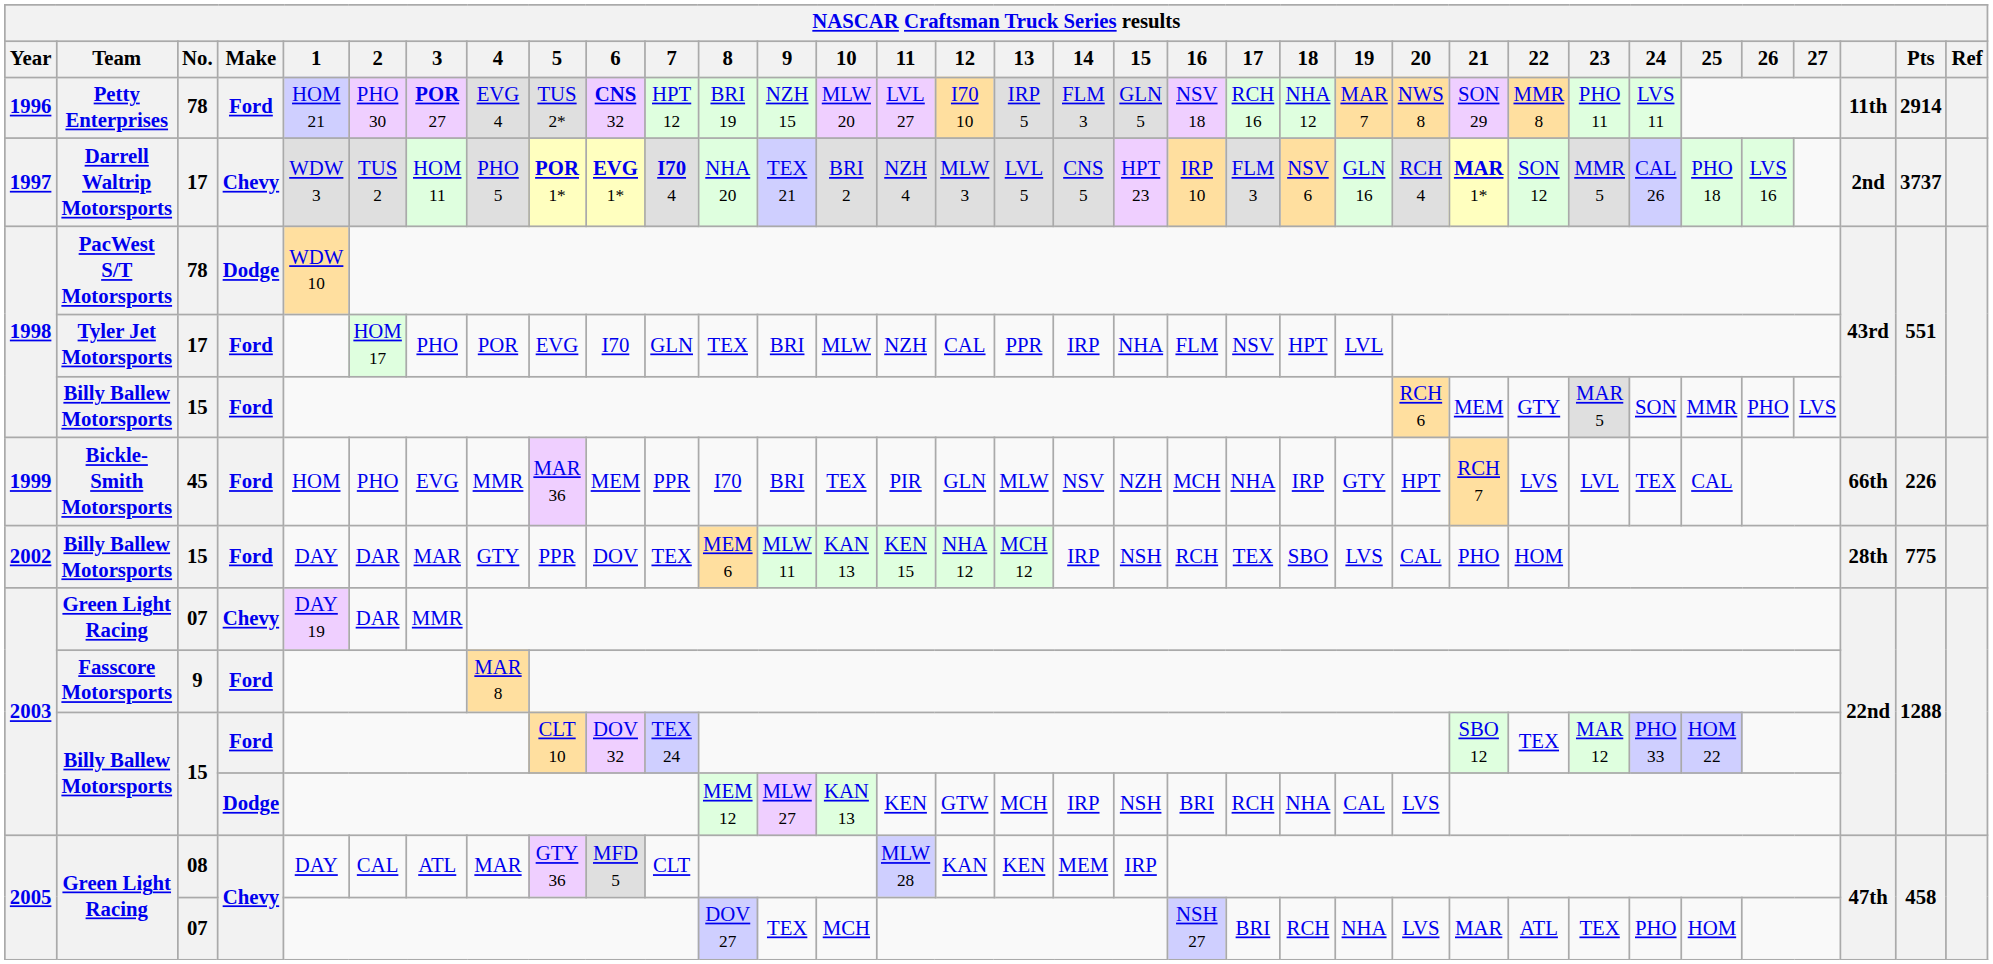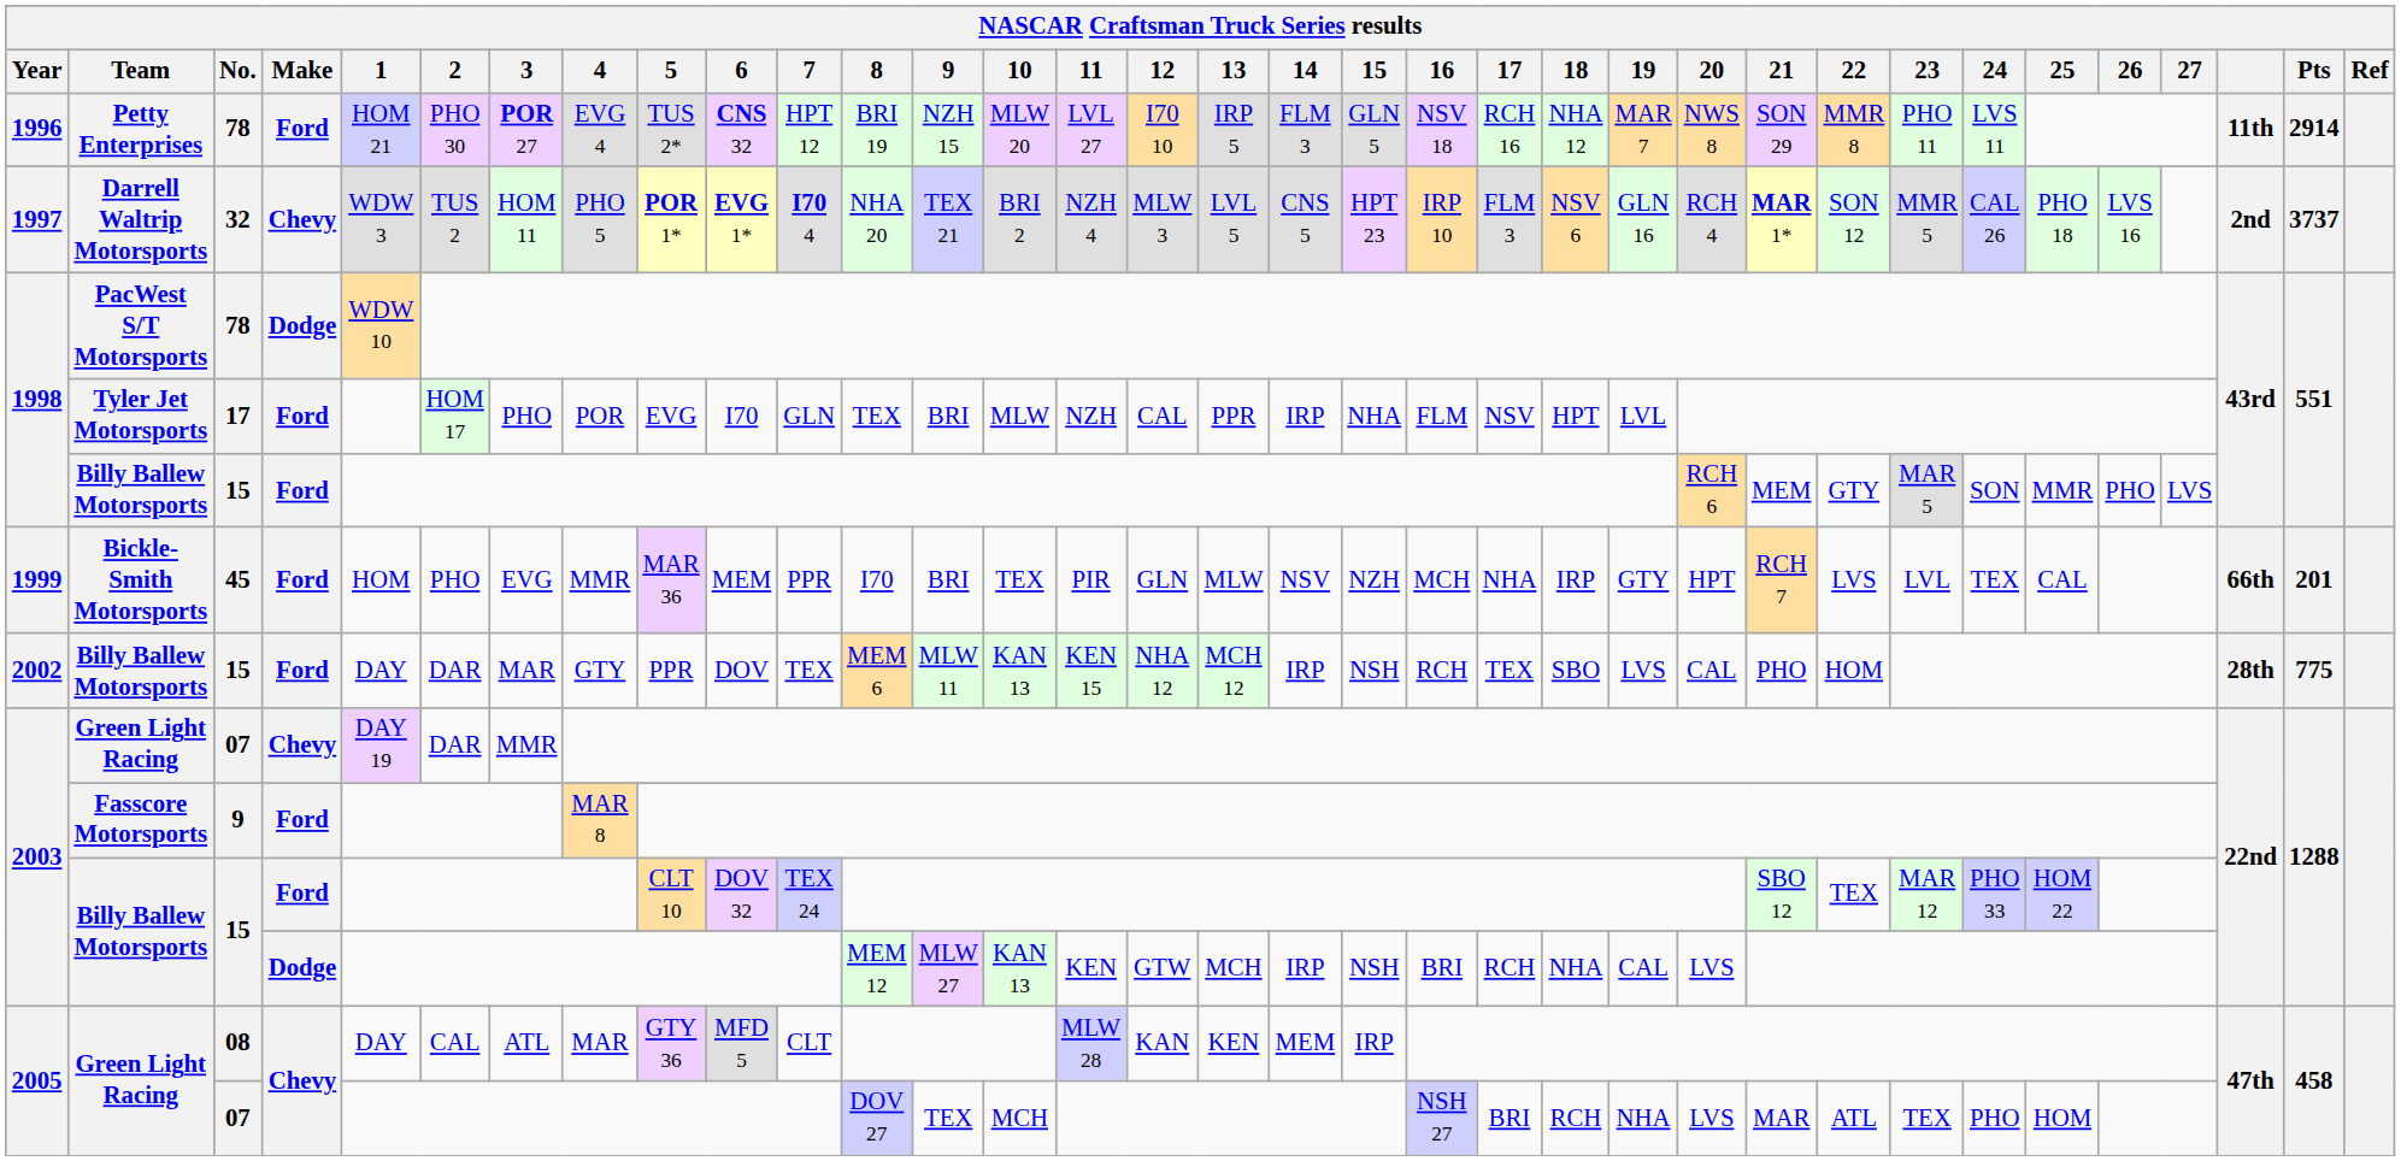 <table class="wikitable" style="text-align:center; font-size:75%">
 <tr>
 <th colspan=34><a href='#'>NASCAR</a> <a href='#'>Craftsman Truck Series</a> results</th>
 </tr>
 <tr>
 <th>Year</th>
 <th>Team</th>
 <th>No.</th>
 <th>Make</th>
 <th>1</th>
 <th>2</th>
 <th>3</th>
 <th>4</th>
 <th>5</th>
 <th>6</th>
 <th>7</th>
 <th>8</th>
 <th>9</th>
 <th>10</th>
 <th>11</th>
 <th>12</th>
 <th>13</th>
 <th>14</th>
 <th>15</th>
 <th>16</th>
 <th>17</th>
 <th>18</th>
 <th>19</th>
 <th>20</th>
 <th>21</th>
 <th>22</th>
 <th>23</th>
 <th>24</th>
 <th>25</th>
 <th>26</th>
 <th>27</th>
 <th></th>
 <th>Pts</th>
 <th>Ref</th>
 </tr>
 <tr>
 <th><a href='#'>1996</a></th>
 <th><a href='#'>Petty Enterprises</a></th>
 <th>78</th>
 <th><a href='#'>Ford</a></th>
 <td style="background:#CFCFFF;"><a href='#'>HOM</a><br><small>21</small></td>
 <td style="background:#EFCFFF;"><a href='#'>PHO</a><br><small>30</small></td>
 <td style="background:#EFCFFF;"><strong><a href='#'>POR</a></strong><br><small>27</small></td>
 <td style="background:#DFDFDF;"><a href='#'>EVG</a><br><small>4</small></td>
 <td style="background:#DFDFDF;"><a href='#'>TUS</a><br><small>2*</small></td>
 <td style="background:#EFCFFF;"><strong><a href='#'>CNS</a></strong><br><small>32</small></td>
 <td style="background:#DFFFDF;"><a href='#'>HPT</a><br><small>12</small></td>
 <td style="background:#DFFFDF;"><a href='#'>BRI</a><br><small>19</small></td>
 <td style="background:#DFFFDF;"><a href='#'>NZH</a><br><small>15</small></td>
 <td style="background:#EFCFFF;"><a href='#'>MLW</a><br><small>20</small></td>
 <td style="background:#EFCFFF;"><a href='#'>LVL</a><br><small>27</small></td>
 <td style="background:#FFDF9F;"><a href='#'>I70</a><br><small>10</small></td>
 <td style="background:#DFDFDF;"><a href='#'>IRP</a><br><small>5</small></td>
 <td style="background:#DFDFDF;"><a href='#'>FLM</a><br><small>3</small></td>
 <td style="background:#DFDFDF;"><a href='#'>GLN</a><br><small>5</small></td>
 <td style="background:#EFCFFF;"><a href='#'>NSV</a><br><small>18</small></td>
 <td style="background:#DFFFDF;"><a href='#'>RCH</a><br><small>16</small></td>
 <td style="background:#DFFFDF;"><a href='#'>NHA</a><br><small>12</small></td>
 <td style="background:#FFDF9F;"><a href='#'>MAR</a><br><small>7</small></td>
 <td style="background:#FFDF9F;"><a href='#'>NWS</a><br><small>8</small></td>
 <td style="background:#EFCFFF;"><a href='#'>SON</a><br><small>29</small></td>
 <td style="background:#FFDF9F;"><a href='#'>MMR</a><br><small>8</small></td>
 <td style="background:#DFFFDF;"><a href='#'>PHO</a><br><small>11</small></td>
 <td style="background:#DFFFDF;"><a href='#'>LVS</a><br><small>11</small></td>
 <td colspan=3></td>
 <th>11th</th>
 <th>2914</th>
 <th></th>
 </tr>
 <tr>
 <th><a href='#'>1997</a></th>
 <th><a href='#'>Darrell Waltrip Motorsports</a></th>
-<th>17</th>
+<th>32</th>
 <th><a href='#'>Chevy</a></th>
 <td style="background:#DFDFDF;"><a href='#'>WDW</a><br><small>3</small></td>
 <td style="background:#DFDFDF;"><a href='#'>TUS</a><br><small>2</small></td>
 <td style="background:#DFFFDF;"><a href='#'>HOM</a><br><small>11</small></td>
 <td style="background:#DFDFDF;"><a href='#'>PHO</a><br><small>5</small></td>
 <td style="background:#FFFFBF;"><strong><a href='#'>POR</a></strong><br><small>1*</small></td>
 <td style="background:#FFFFBF;"><strong><a href='#'>EVG</a></strong><br><small>1*</small></td>
 <td style="background:#DFDFDF;"><strong><a href='#'>I70</a></strong><br><small>4</small></td>
 <td style="background:#DFFFDF;"><a href='#'>NHA</a><br><small>20</small></td>
 <td style="background:#CFCFFF;"><a href='#'>TEX</a><br><small>21</small></td>
 <td style="background:#DFDFDF;"><a href='#'>BRI</a><br><small>2</small></td>
 <td style="background:#DFDFDF;"><a href='#'>NZH</a><br><small>4</small></td>
 <td style="background:#DFDFDF;"><a href='#'>MLW</a><br><small>3</small></td>
 <td style="background:#DFDFDF;"><a href='#'>LVL</a><br><small>5</small></td>
 <td style="background:#DFDFDF;"><a href='#'>CNS</a><br><small>5</small></td>
 <td style="background:#EFCFFF;"><a href='#'>HPT</a><br><small>23</small></td>
 <td style="background:#FFDF9F;"><a href='#'>IRP</a><br><small>10</small></td>
 <td style="background:#DFDFDF;"><a href='#'>FLM</a><br><small>3</small></td>
 <td style="background:#FFDF9F;"><a href='#'>NSV</a><br><small>6</small></td>
 <td style="background:#DFFFDF;"><a href='#'>GLN</a><br><small>16</small></td>
 <td style="background:#DFDFDF;"><a href='#'>RCH</a><br><small>4</small></td>
 <td style="background:#FFFFBF;"><strong><a href='#'>MAR</a></strong><br><small>1*</small></td>
 <td style="background:#DFFFDF;"><a href='#'>SON</a><br><small>12</small></td>
 <td style="background:#DFDFDF;"><a href='#'>MMR</a><br><small>5</small></td>
 <td style="background:#CFCFFF;"><a href='#'>CAL</a><br><small>26</small></td>
 <td style="background:#DFFFDF;"><a href='#'>PHO</a><br><small>18</small></td>
 <td style="background:#DFFFDF;"><a href='#'>LVS</a><br><small>16</small></td>
 <td></td>
 <th>2nd</th>
 <th>3737</th>
 <th></th>
 </tr>
 <tr>
 <th rowspan=3><a href='#'>1998</a></th>
 <th><a href='#'>PacWest S/T Motorsports</a></th>
 <th>78</th>
 <th><a href='#'>Dodge</a></th>
 <td style="background:#FFDF9F;"><a href='#'>WDW</a><br><small>10</small></td>
 <td colspan=26></td>
 <th rowspan=3>43rd</th>
 <th rowspan=3>551</th>
 <th rowspan=3></th>
 </tr>
 <tr>
 <th><a href='#'>Tyler Jet Motorsports</a></th>
 <th>17</th>
 <th><a href='#'>Ford</a></th>
 <td></td>
 <td style="background:#DFFFDF;"><a href='#'>HOM</a><br><small>17</small></td>
 <td><a href='#'>PHO</a></td>
 <td><a href='#'>POR</a></td>
 <td><a href='#'>EVG</a></td>
 <td><a href='#'>I70</a></td>
 <td><a href='#'>GLN</a></td>
 <td><a href='#'>TEX</a></td>
 <td><a href='#'>BRI</a></td>
 <td><a href='#'>MLW</a></td>
 <td><a href='#'>NZH</a></td>
 <td><a href='#'>CAL</a></td>
 <td><a href='#'>PPR</a></td>
 <td><a href='#'>IRP</a></td>
 <td><a href='#'>NHA</a></td>
 <td><a href='#'>FLM</a></td>
 <td><a href='#'>NSV</a></td>
 <td><a href='#'>HPT</a></td>
 <td><a href='#'>LVL</a></td>
 <td colspan=8></td>
 </tr>
 <tr>
 <th><a href='#'>Billy Ballew Motorsports</a></th>
 <th>15</th>
 <th><a href='#'>Ford</a></th>
 <td colspan=19></td>
 <td style="background:#FFDF9F;"><a href='#'>RCH</a><br><small>6</small></td>
 <td><a href='#'>MEM</a></td>
 <td><a href='#'>GTY</a></td>
 <td style="background:#DFDFDF;"><a href='#'>MAR</a><br><small>5</small></td>
 <td><a href='#'>SON</a></td>
 <td><a href='#'>MMR</a></td>
 <td><a href='#'>PHO</a></td>
 <td><a href='#'>LVS</a></td>
 </tr>
 <tr>
 <th><a href='#'>1999</a></th>
 <th><a href='#'>Bickle-Smith Motorsports</a></th>
 <th>45</th>
 <th><a href='#'>Ford</a></th>
 <td><a href='#'>HOM</a></td>
 <td><a href='#'>PHO</a></td>
 <td><a href='#'>EVG</a></td>
 <td><a href='#'>MMR</a></td>
 <td style="background:#EFCFFF;"><a href='#'>MAR</a><br><small>36</small></td>
 <td><a href='#'>MEM</a></td>
 <td><a href='#'>PPR</a></td>
 <td><a href='#'>I70</a></td>
 <td><a href='#'>BRI</a></td>
 <td><a href='#'>TEX</a></td>
 <td><a href='#'>PIR</a></td>
 <td><a href='#'>GLN</a></td>
 <td><a href='#'>MLW</a></td>
 <td><a href='#'>NSV</a></td>
 <td><a href='#'>NZH</a></td>
 <td><a href='#'>MCH</a></td>
 <td><a href='#'>NHA</a></td>
 <td><a href='#'>IRP</a></td>
 <td><a href='#'>GTY</a></td>
 <td><a href='#'>HPT</a></td>
 <td style="background:#FFDF9F;"><a href='#'>RCH</a><br><small>7</small></td>
 <td><a href='#'>LVS</a></td>
 <td><a href='#'>LVL</a></td>
 <td><a href='#'>TEX</a></td>
 <td><a href='#'>CAL</a></td>
 <td colspan=2></td>
 <th>66th</th>
-<th>226</th>
+<th>201</th>
 <th></th>
 </tr>
 <tr>
 <th><a href='#'>2002</a></th>
 <th><a href='#'>Billy Ballew Motorsports</a></th>
 <th>15</th>
 <th><a href='#'>Ford</a></th>
 <td><a href='#'>DAY</a></td>
 <td><a href='#'>DAR</a></td>
 <td><a href='#'>MAR</a></td>
 <td><a href='#'>GTY</a></td>
 <td><a href='#'>PPR</a></td>
 <td><a href='#'>DOV</a></td>
 <td><a href='#'>TEX</a></td>
 <td style="background:#FFDF9F;"><a href='#'>MEM</a><br><small>6</small></td>
 <td style="background:#DFFFDF;"><a href='#'>MLW</a><br><small>11</small></td>
 <td style="background:#DFFFDF;"><a href='#'>KAN</a><br><small>13</small></td>
 <td style="background:#DFFFDF;"><a href='#'>KEN</a><br><small>15</small></td>
 <td style="background:#DFFFDF;"><a href='#'>NHA</a><br><small>12</small></td>
 <td style="background:#DFFFDF;"><a href='#'>MCH</a><br><small>12</small></td>
 <td><a href='#'>IRP</a></td>
 <td><a href='#'>NSH</a></td>
 <td><a href='#'>RCH</a></td>
 <td><a href='#'>TEX</a></td>
 <td><a href='#'>SBO</a></td>
 <td><a href='#'>LVS</a></td>
 <td><a href='#'>CAL</a></td>
 <td><a href='#'>PHO</a></td>
 <td><a href='#'>HOM</a></td>
 <td colspan=5></td>
 <th>28th</th>
 <th>775</th>
 <th></th>
 </tr>
 <tr>
 <th rowspan=4><a href='#'>2003</a></th>
 <th><a href='#'>Green Light Racing</a></th>
 <th>07</th>
 <th><a href='#'>Chevy</a></th>
 <td style="background:#EFCFFF;"><a href='#'>DAY</a><br><small>19</small></td>
 <td><a href='#'>DAR</a></td>
 <td><a href='#'>MMR</a></td>
 <td colspan=24></td>
 <th rowspan=4>22nd</th>
 <th rowspan=4>1288</th>
 <th rowspan=4></th>
 </tr>
 <tr>
 <th><a href='#'>Fasscore Motorsports</a></th>
 <th>9</th>
 <th><a href='#'>Ford</a></th>
 <td colspan=3></td>
 <td style="background:#FFDF9F;"><a href='#'>MAR</a><br><small>8</small></td>
 <td colspan=23></td>
 </tr>
 <tr>
 <th rowspan=2><a href='#'>Billy Ballew Motorsports</a></th>
 <th rowspan=2>15</th>
 <th><a href='#'>Ford</a></th>
 <td colspan=4></td>
 <td style="background:#FFDF9F;"><a href='#'>CLT</a><br><small>10</small></td>
 <td style="background:#EFCFFF;"><a href='#'>DOV</a><br><small>32</small></td>
 <td style="background:#CFCFFF;"><a href='#'>TEX</a><br><small>24</small></td>
 <td colspan=13></td>
 <td style="background:#DFFFDF;"><a href='#'>SBO</a><br><small>12</small></td>
 <td><a href='#'>TEX</a></td>
 <td style="background:#DFFFDF;"><a href='#'>MAR</a><br><small>12</small></td>
 <td style="background:#CFCFFF;"><a href='#'>PHO</a><br><small>33</small></td>
 <td style="background:#CFCFFF;"><a href='#'>HOM</a><br><small>22</small></td>
 <td colspan=2></td>
 </tr>
 <tr>
 <th><a href='#'>Dodge</a></th>
 <td colspan=7></td>
 <td style="background:#DFFFDF;"><a href='#'>MEM</a><br><small>12</small></td>
 <td style="background:#EFCFFF;"><a href='#'>MLW</a><br><small>27</small></td>
 <td style="background:#DFFFDF;"><a href='#'>KAN</a><br><small>13</small></td>
 <td><a href='#'>KEN</a></td>
 <td><a href='#'>GTW</a></td>
 <td><a href='#'>MCH</a></td>
 <td><a href='#'>IRP</a></td>
 <td><a href='#'>NSH</a></td>
 <td><a href='#'>BRI</a></td>
 <td><a href='#'>RCH</a></td>
 <td><a href='#'>NHA</a></td>
 <td><a href='#'>CAL</a></td>
 <td><a href='#'>LVS</a></td>
 <td colspan=7></td>
 </tr>
 <tr>
 <th rowspan=2><a href='#'>2005</a></th>
 <th rowspan=2><a href='#'>Green Light Racing</a></th>
 <th>08</th>
 <th rowspan=2><a href='#'>Chevy</a></th>
 <td><a href='#'>DAY</a></td>
 <td><a href='#'>CAL</a></td>
 <td><a href='#'>ATL</a></td>
 <td><a href='#'>MAR</a></td>
 <td style="background:#EFCFFF;"><a href='#'>GTY</a><br><small>36</small></td>
 <td style="background:#DFDFDF;"><a href='#'>MFD</a><br><small>5</small></td>
 <td><a href='#'>CLT</a></td>
 <td colspan=3></td>
 <td style="background:#CFCFFF;"><a href='#'>MLW</a><br><small>28</small></td>
 <td><a href='#'>KAN</a></td>
 <td><a href='#'>KEN</a></td>
 <td><a href='#'>MEM</a></td>
 <td><a href='#'>IRP</a></td>
 <td colspan=12></td>
 <th rowspan=2>47th</th>
 <th rowspan=2>458</th>
 <th rowspan=2></th>
 </tr>
 <tr>
 <th>07</th>
 <td colspan=7></td>
 <td style="background:#CFCFFF;"><a href='#'>DOV</a><br><small>27</small></td>
 <td><a href='#'>TEX</a></td>
 <td><a href='#'>MCH</a></td>
 <td colspan=5></td>
 <td style="background:#CFCFFF;"><a href='#'>NSH</a><br><small>27</small></td>
 <td><a href='#'>BRI</a></td>
 <td><a href='#'>RCH</a></td>
 <td><a href='#'>NHA</a></td>
 <td><a href='#'>LVS</a></td>
 <td><a href='#'>MAR</a></td>
 <td><a href='#'>ATL</a></td>
 <td><a href='#'>TEX</a></td>
 <td><a href='#'>PHO</a></td>
 <td><a href='#'>HOM</a></td>
 <td colspan=2></td>
 </tr>
 </table>
